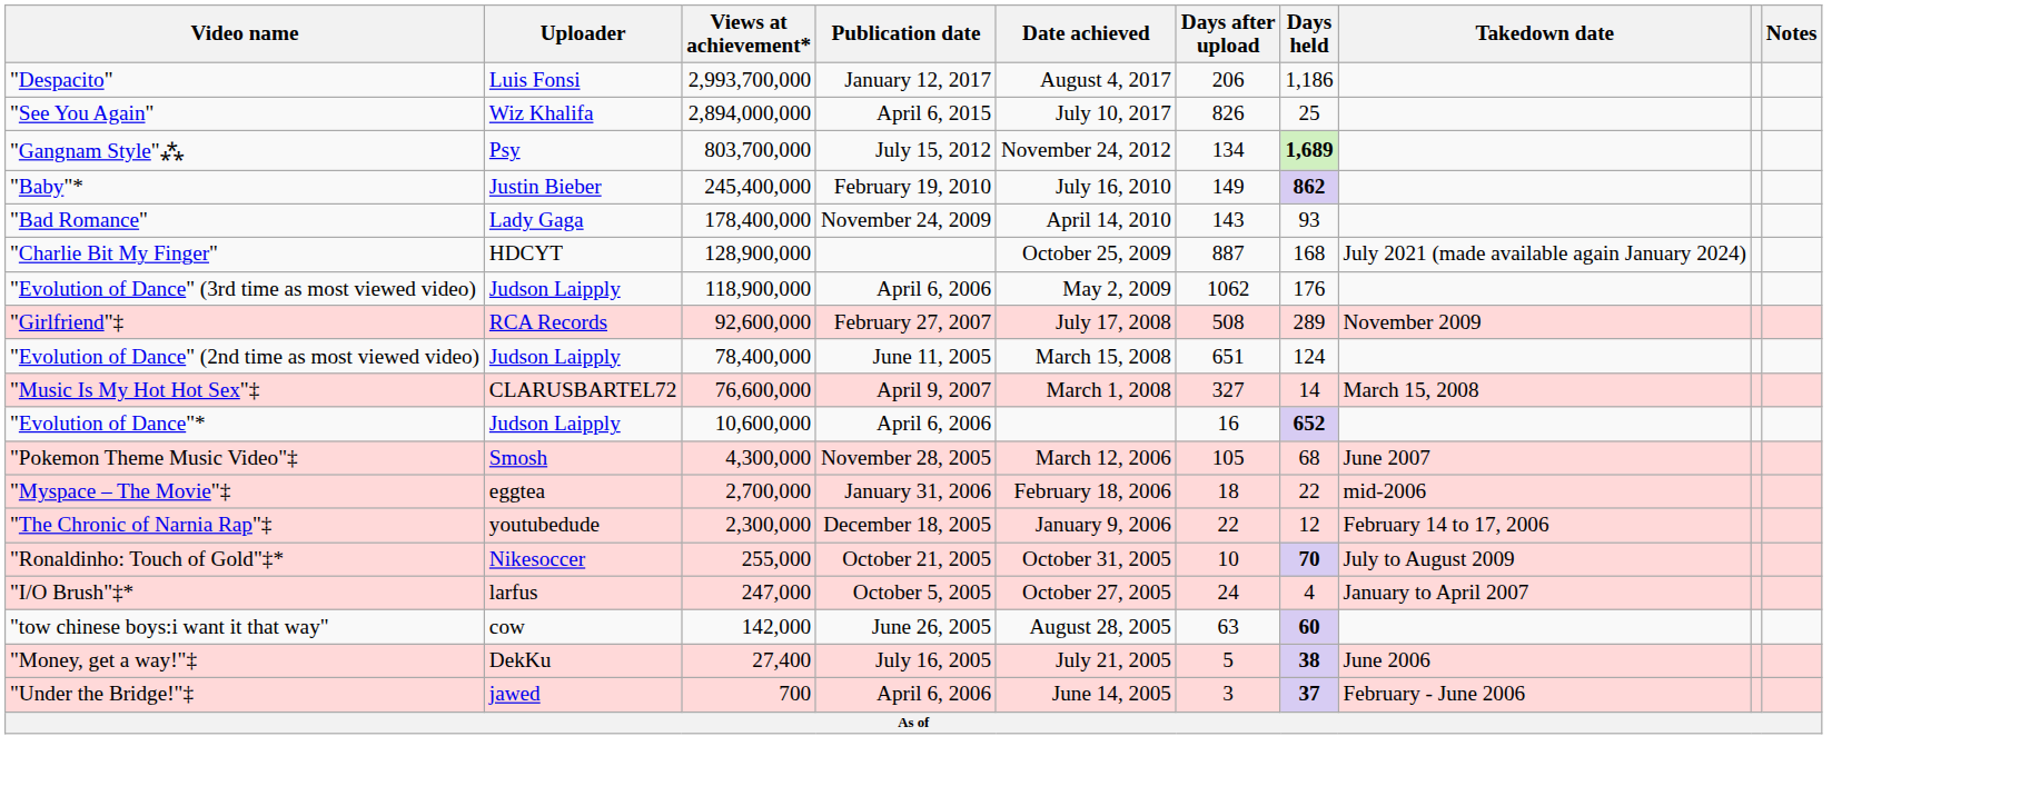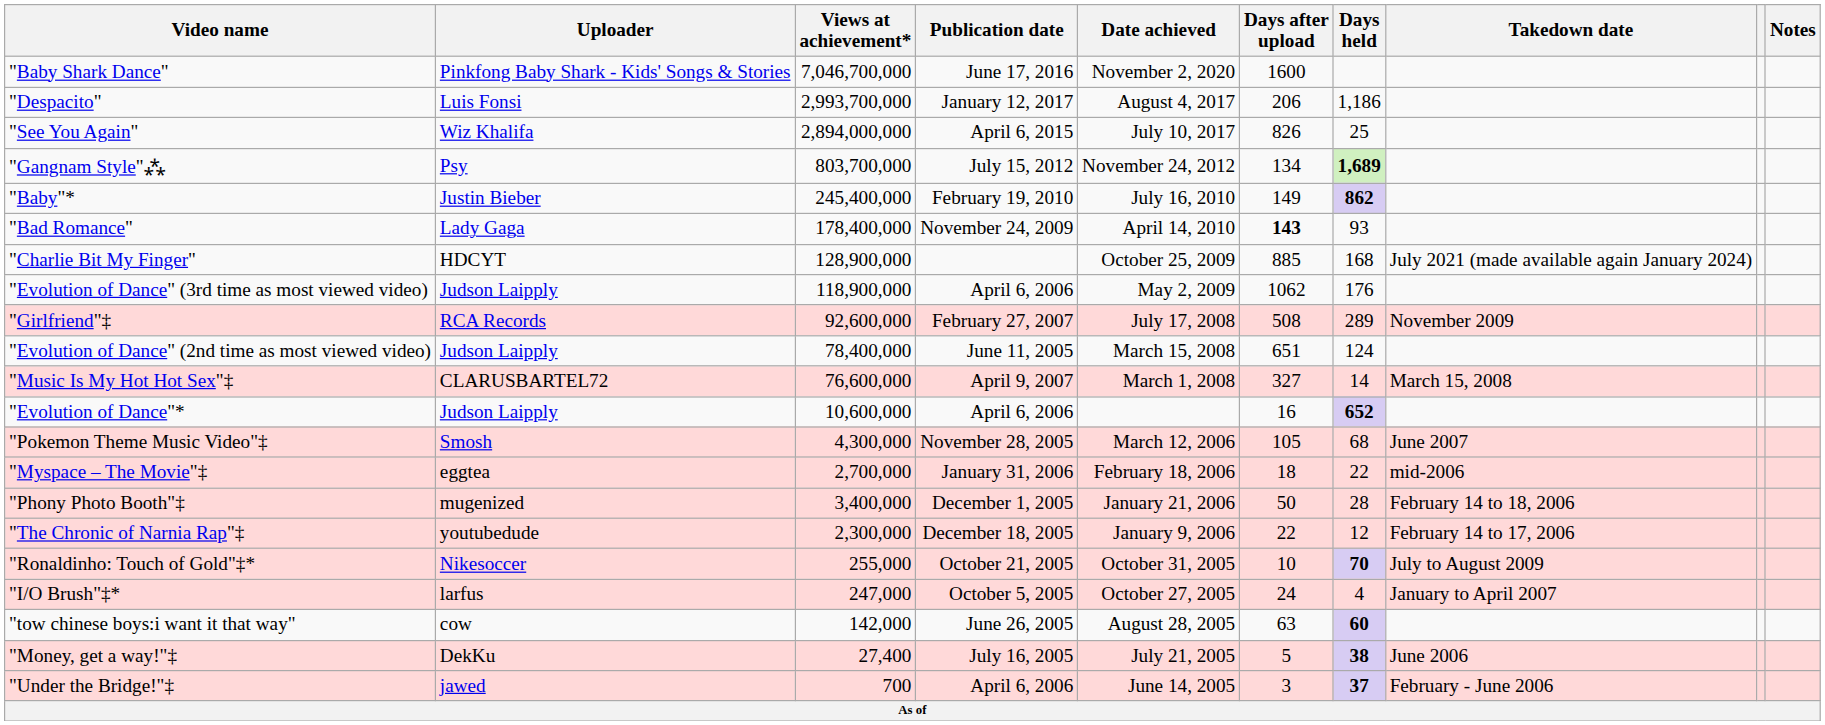 <table class="wikitable sortable">
 <tr>
 <th>Video name</th>
 <th>Uploader</th>
 <th>Views at<br>achievement*</th>
 <th>Publication date</th>
 <th>Date achieved</th>
 <th>Days after<br>upload</th>
 <th>Days<br>held</th>
 <th>Takedown date</th>
 <th class="unsortable"></th>
 <th class="unsortable">Notes</th>
+</tr>
+<tr>
+<td>"<a href='#'>Baby Shark Dance</a>"</td>
+<td><a href='#'>Pinkfong Baby Shark - Kids' Songs & Stories</a></td>
+<td align=right>7,046,700,000</td>
+<td align="right">June 17, 2016</td>
+<td align=right>November 2, 2020</td>
+<td style="text-align:center;">1600</td>
+<td style="text-align:center;"></td>
+<td></td>
+<td align="center"></td>
+<td align=center></td>
 </tr>
 <tr>
 <td>"<a href='#'>Despacito</a>"</td>
 <td><a href='#'>Luis Fonsi</a></td>
 <td align=right>2,993,700,000</td>
 <td align="right">January 12, 2017</td>
 <td align=right>August 4, 2017</td>
 <td style="text-align:center;">206</td>
 <td style="text-align:center;">1,186</td>
 <td></td>
 <td align="center"></td>
 <td align=center></td>
 </tr>
 <tr>
 <td>"<a href='#'>See You Again</a>"</td>
 <td><a href='#'>Wiz Khalifa</a></td>
 <td align=right>2,894,000,000</td>
 <td align=right>April 6, 2015</td>
 <td align=right>July 10, 2017</td>
 <td style="text-align:center;">826</td>
 <td style="text-align:center;">25</td>
 <td></td>
 <td align="center"></td>
 <td></td>
 </tr>
 <tr>
 <td>"<a href='#'>Gangnam Style</a>"⁂</td>
 <td><a href='#'>Psy</a></td>
 <td align=right>803,700,000</td>
 <td align=right>July 15, 2012</td>
 <td align=right>November 24, 2012</td>
 <td align="center">134</td>
 <td style="background:#d0f0c0; text-align:center;"><strong>1,689</strong></td>
 <td></td>
 <td align="center"></td>
 <td align=center></td>
 </tr>
 <tr>
 <td>"<a href='#'>Baby</a>"*</td>
 <td><a href='#'>Justin Bieber</a></td>
 <td align=right>245,400,000</td>
 <td align=right>February 19, 2010</td>
 <td align=right>July 16, 2010</td>
 <td align="center">149</td>
 <td style="background:#d7ccf3; text-align:center;"><strong>862</strong></td>
 <td></td>
 <td align="center"></td>
 <td align=center></td>
 </tr>
 <tr>
 <td>"<a href='#'>Bad Romance</a>"</td>
 <td><a href='#'>Lady Gaga</a></td>
 <td align=right>178,400,000</td>
 <td align=right>November 24, 2009</td>
 <td align=right>April 14, 2010</td>
-<td align="center">143</td>
+<td align="center"><strong>143</strong></td>
 <td align="center">93</td>
 <td></td>
 <td align="center"></td>
 <td align=center></td>
 </tr>
 <tr>
 <td>"<a href='#'>Charlie Bit My Finger</a>"</td>
 <td>HDCYT</td>
 <td align=right>128,900,000</td>
 <td align=right></td>
 <td align=right>October 25, 2009</td>
-<td align="center">887</td>
+<td align="center">885</td>
 <td align="center">168</td>
 <td>July 2021 (made available again January 2024)</td>
 <td align="center"></td>
 <td></td>
 </tr>
 <tr>
 <td>"<a href='#'>Evolution of Dance</a>" (3rd time as most viewed video)</td>
 <td><a href='#'>Judson Laipply</a></td>
 <td align=right>118,900,000</td>
 <td align=right>April 6, 2006</td>
 <td align=right>May 2, 2009</td>
 <td align="center">1062</td>
 <td align="center">176</td>
 <td></td>
 <td align="center"></td>
 <td></td>
 </tr>
 <tr bgcolor="#ffd9d9">
 <td>"<a href='#'>Girlfriend</a>"‡</td>
 <td><a href='#'>RCA Records</a></td>
 <td align=right>92,600,000</td>
 <td align=right>February 27, 2007</td>
 <td align=right>July 17, 2008</td>
 <td align="center">508</td>
 <td align="center">289</td>
 <td>November 2009</td>
 <td align="center"></td>
 <td align=center></td>
 </tr>
 <tr>
 <td>"<a href='#'>Evolution of Dance</a>" (2nd time as most viewed video)</td>
 <td><a href='#'>Judson Laipply</a></td>
 <td align=right>78,400,000</td>
 <td align=right>June 11, 2005</td>
 <td align=right>March 15, 2008</td>
 <td align="center">651</td>
 <td align="center">124</td>
 <td></td>
 <td align="center"></td>
 <td></td>
 </tr>
 <tr bgcolor="#ffd9d9">
 <td>"<a href='#'>Music Is My Hot Hot Sex</a>"‡</td>
 <td>CLARUSBARTEL72</td>
 <td align=right>76,600,000</td>
 <td align=right>April 9, 2007</td>
 <td align=right>March 1, 2008</td>
 <td align="center">327</td>
 <td align="center">14</td>
 <td>March 15, 2008</td>
 <td align="center"></td>
 <td align=center></td>
 </tr>
 <tr>
 <td>"<a href='#'>Evolution of Dance</a>"*</td>
 <td><a href='#'>Judson Laipply</a></td>
 <td align=right>10,600,000</td>
 <td align=right>April 6, 2006</td>
 <td align=right></td>
 <td align="center">16</td>
 <td style="background:#d7ccf3; text-align:center;"><strong>652</strong></td>
 <td></td>
 <td align="center"></td>
 <td align=center></td>
 </tr>
 <tr bgcolor="#ffd9d9">
 <td>"Pokemon Theme Music Video"‡</td>
 <td><a href='#'>Smosh</a></td>
 <td align=right>4,300,000</td>
 <td align=right>November 28, 2005</td>
 <td align=right>March 12, 2006</td>
 <td align="center">105</td>
 <td align="center">68</td>
 <td>June 2007</td>
 <td align="center"></td>
 <td align=center></td>
 </tr>
 <tr bgcolor="#ffd9d9">
 <td>"<a href='#'>Myspace – The Movie</a>"‡</td>
 <td>eggtea</td>
 <td align=right>2,700,000</td>
 <td align=right>January 31, 2006</td>
 <td align=right>February 18, 2006</td>
 <td align="center">18</td>
 <td align="center">22</td>
 <td>mid-2006</td>
 <td align="center"></td>
 <td></td>
 </tr>
+<tr style="background:#ffd9d9;">
+<td>"Phony Photo Booth"‡</td>
+<td>mugenized</td>
+<td align=right>3,400,000</td>
+<td align=right>December 1, 2005</td>
+<td align=right>January 21, 2006</td>
+<td align="center">50</td>
+<td align="center">28</td>
+<td>February 14 to 18, 2006</td>
+<td align="center"></td>
+<td align=center></td>
+</tr>
 <tr bgcolor="#ffd9d9">
 <td>"<a href='#'>The Chronic of Narnia Rap</a>"‡</td>
 <td>youtubedude</td>
 <td align=right>2,300,000</td>
 <td align=right>December 18, 2005</td>
 <td align=right>January 9, 2006</td>
 <td align="center">22</td>
 <td align="center">12</td>
 <td>February 14 to 17, 2006</td>
 <td align="center"></td>
 <td></td>
 </tr>
 <tr bgcolor="#ffd9d9">
 <td>"Ronaldinho: Touch of Gold"‡*</td>
 <td><a href='#'>Nikesoccer</a></td>
 <td align=right>255,000</td>
 <td align=right>October 21, 2005</td>
 <td align=right>October 31, 2005</td>
 <td align="center">10</td>
 <td style="background:#d7ccf3; text-align:center;"><strong>70</strong></td>
 <td>July to August 2009</td>
 <td align="center"></td>
 <td align=center></td>
 </tr>
 <tr bgcolor="#ffd9d9">
 <td>"I/O Brush"‡*</td>
 <td>larfus</td>
 <td align=right>247,000</td>
 <td align=right>October 5, 2005</td>
 <td align=right>October 27, 2005</td>
 <td align="center">24</td>
 <td style="text-align:center;">4</td>
 <td>January to April 2007</td>
 <td align="center"></td>
 <td></td>
 </tr>
 <tr>
 <td>"tow chinese boys:i want it that way"</td>
 <td>cow</td>
 <td align=right>142,000</td>
 <td align=right>June 26, 2005</td>
 <td align=right>August 28, 2005</td>
 <td align="center">63</td>
 <td style="background:#d7ccf3; text-align:center;"><strong>60</strong></td>
 <td></td>
 <td></td>
 <td></td>
 </tr>
 <tr bgcolor="#ffd9d9">
 <td>"Money, get a way!"‡</td>
 <td>DekKu</td>
 <td align=right>27,400</td>
 <td align=right>July 16, 2005</td>
 <td align=right>July 21, 2005</td>
 <td align="center">5</td>
 <td style="background:#d7ccf3; text-align:center;"><strong>38</strong></td>
 <td>June 2006</td>
 <td></td>
 <td></td>
 </tr>
 <tr bgcolor="#ffd9d9">
 <td>"Under the Bridge!"‡</td>
 <td><a href='#'>jawed</a></td>
 <td align=right>700</td>
 <td align=right>April 6, 2006</td>
 <td align=right>June 14, 2005</td>
 <td align="center">3</td>
 <td style="background:#d7ccf3; text-align:center;"><strong>37</strong></td>
 <td>February - June 2006</td>
 <td></td>
 <td></td>
 </tr>
 <tr>
 <th colspan="10" style="text-align:center; font-size:8pt;">As of </th>
 </tr>
 </table>
